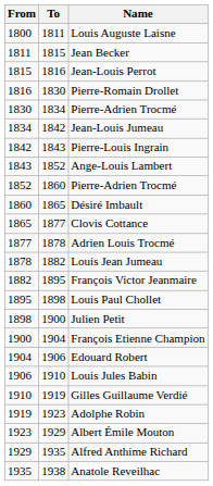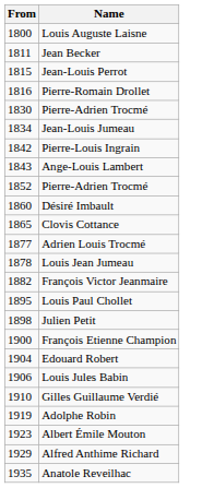 <table class="wikitable">
 <tr>
 <th>From</th>
-<th>To</th>
 <th>Name</th>
 </tr>
 <tr>
 <td>1800</td>
-<td>1811</td>
 <td>Louis Auguste Laisne</td>
 </tr>
 <tr>
 <td>1811</td>
-<td>1815</td>
 <td>Jean Becker</td>
 </tr>
 <tr>
 <td>1815</td>
-<td>1816</td>
 <td>Jean-Louis Perrot</td>
 </tr>
 <tr>
 <td>1816</td>
-<td>1830</td>
 <td>Pierre-Romain Drollet</td>
 </tr>
 <tr>
 <td>1830</td>
-<td>1834</td>
 <td>Pierre-Adrien Trocmé</td>
 </tr>
 <tr>
 <td>1834</td>
-<td>1842</td>
 <td>Jean-Louis Jumeau</td>
 </tr>
 <tr>
 <td>1842</td>
-<td>1843</td>
 <td>Pierre-Louis Ingrain</td>
 </tr>
 <tr>
 <td>1843</td>
-<td>1852</td>
 <td>Ange-Louis Lambert</td>
 </tr>
 <tr>
 <td>1852</td>
-<td>1860</td>
 <td>Pierre-Adrien Trocmé</td>
 </tr>
 <tr>
 <td>1860</td>
-<td>1865</td>
 <td>Désiré Imbault</td>
 </tr>
 <tr>
 <td>1865</td>
-<td>1877</td>
 <td>Clovis Cottance</td>
 </tr>
 <tr>
 <td>1877</td>
-<td>1878</td>
 <td>Adrien Louis Trocmé</td>
 </tr>
 <tr>
 <td>1878</td>
-<td>1882</td>
 <td>Louis Jean Jumeau</td>
 </tr>
 <tr>
 <td>1882</td>
-<td>1895</td>
 <td>François Victor Jeanmaire</td>
 </tr>
 <tr>
 <td>1895</td>
-<td>1898</td>
 <td>Louis Paul Chollet</td>
 </tr>
 <tr>
 <td>1898</td>
-<td>1900</td>
 <td>Julien Petit</td>
 </tr>
 <tr>
 <td>1900</td>
-<td>1904</td>
 <td>François Etienne Champion</td>
 </tr>
 <tr>
 <td>1904</td>
-<td>1906</td>
 <td>Edouard Robert</td>
 </tr>
 <tr>
 <td>1906</td>
-<td>1910</td>
 <td>Louis Jules Babin</td>
 </tr>
 <tr>
 <td>1910</td>
-<td>1919</td>
 <td>Gilles Guillaume Verdié</td>
 </tr>
 <tr>
 <td>1919</td>
-<td>1923</td>
 <td>Adolphe Robin</td>
 </tr>
 <tr>
 <td>1923</td>
-<td>1929</td>
 <td>Albert Émile Mouton</td>
 </tr>
 <tr>
 <td>1929</td>
-<td>1935</td>
 <td>Alfred Anthime Richard</td>
 </tr>
 <tr>
 <td>1935</td>
-<td>1938</td>
 <td>Anatole Reveilhac</td>
 </tr>
 </table>
